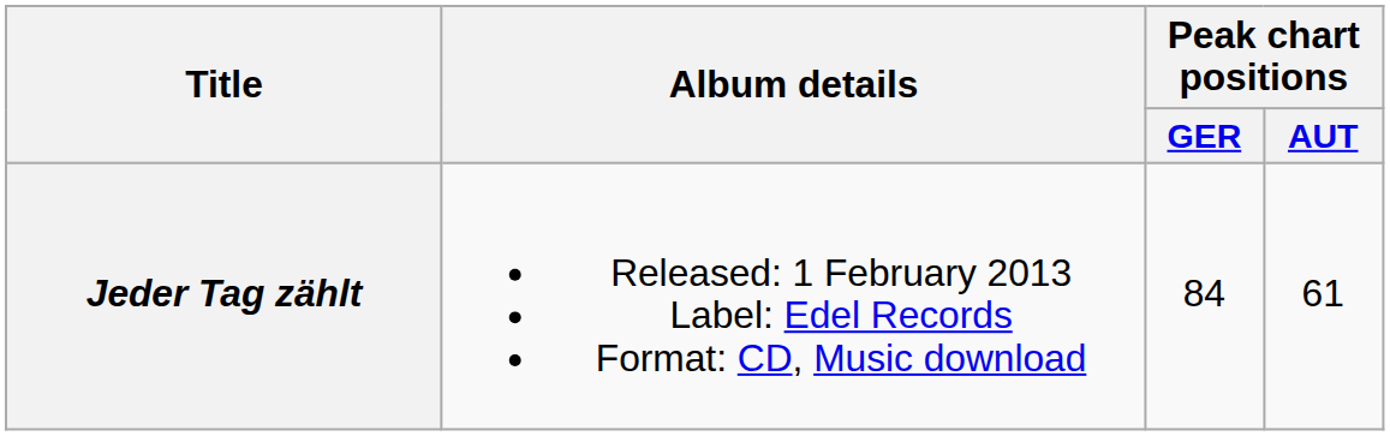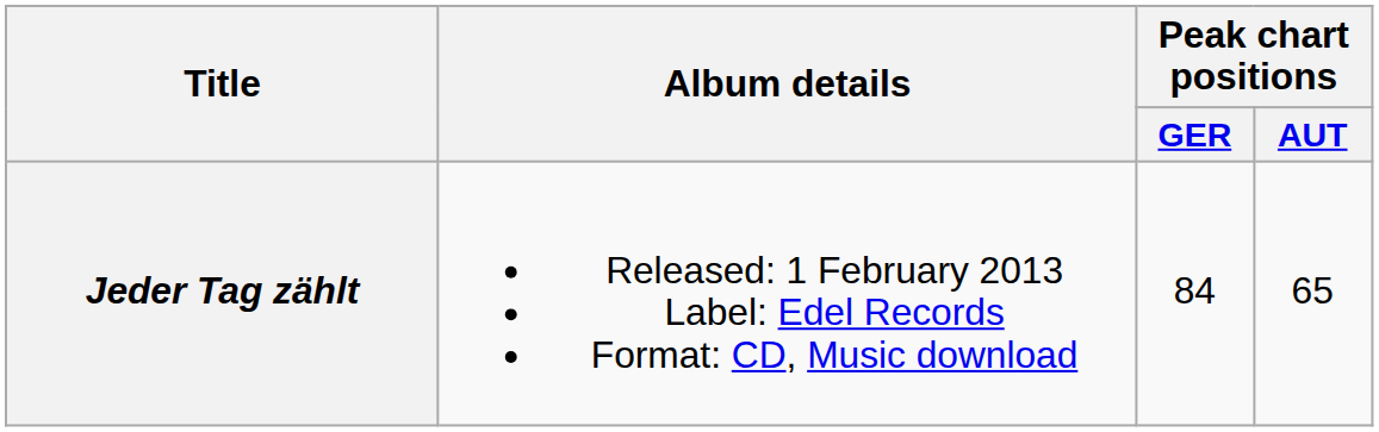 <table class="wikitable plainrowheaders" style="text-align:center;">
 <tr>
 <th scope="col" rowspan="2" style="width:11em;">Title</th>
 <th scope="col" rowspan="2" style="width:18em;">Album details</th>
 <th scope="col" colspan="3">Peak chart positions</th>
 </tr>
 <tr>
 <th scope="col" style="width:3em;font-size:90%;"><a href='#'>GER</a><br></th>
 <th scope="col" style="width:3em;font-size:90%;"><a href='#'>AUT</a><br></th>
 </tr>
 <tr>
 <th scope="row"><em>Jeder Tag zählt</em></th>
 <td><br><ul><li>Released: 1 February 2013</li><li>Label: <a href='#'>Edel Records</a></li><li>Format: <a href='#'>CD</a>, <a href='#'>Music download</a></li></ul></td>
 <td>84</td>
-<td>61</td>
+<td>65</td>
 </tr>
 </table>
